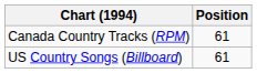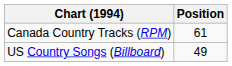 <table class="wikitable sortable">
 <tr>
 <th scope="col">Chart (1994)</th>
 <th scope="col">Position</th>
 </tr>
 <tr>
 <td>Canada Country Tracks (<em><a href='#'>RPM</a></em>)</td>
 <td align="center">61</td>
 </tr>
 <tr>
 <td>US <a href='#'>Country Songs</a> (<em><a href='#'>Billboard</a></em>)</td>
-<td align="center">61</td>
+<td align="center">49</td>
 </tr>
 </table>
